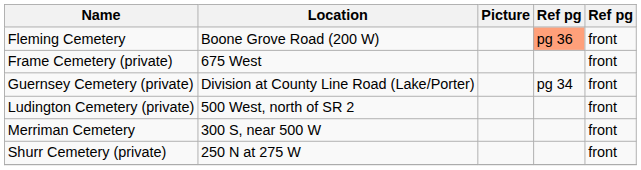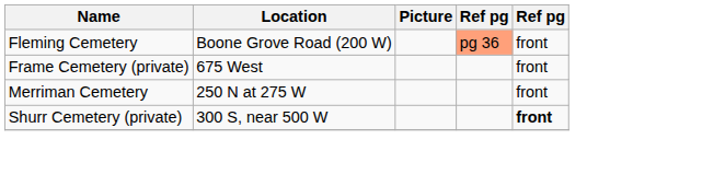 <table class="wikitable">
 <tr>
 <th>Name</th>
 <th>Location</th>
 <th>Picture</th>
 <th>Ref pg</th>
 <th>Ref pg</th>
 </tr>
 <tr>
 <td>Fleming Cemetery</td>
 <td>Boone Grove Road (200 W)</td>
 <td></td>
 <td style="background: lightsalmon;">pg 36</td>
 <td>front</td>
 </tr>
 <tr>
 <td>Frame Cemetery (private)</td>
 <td>675 West</td>
 <td></td>
 <td></td>
 <td>front</td>
 </tr>
 <tr>
-<td>Guernsey Cemetery (private)</td>
-<td>Division at County Line Road (Lake/Porter)</td>
-<td></td>
-<td>pg 34</td>
-<td>front</td>
-</tr>
-<tr>
-<td>Ludington Cemetery (private)</td>
-<td>500 West, north of SR 2</td>
-<td></td>
-<td></td>
-<td>front</td>
-</tr>
-<tr>
 <td>Merriman Cemetery</td>
-<td>300 S, near 500 W</td>
+<td>250 N at 275 W</td>
 <td></td>
 <td></td>
 <td>front</td>
 </tr>
 <tr>
 <td>Shurr Cemetery (private)</td>
-<td>250 N at 275 W</td>
+<td>300 S, near 500 W</td>
 <td></td>
 <td></td>
-<td>front</td>
+<td><strong>front</strong></td>
 </tr>
 <tr>
 </tr>
 </table>
